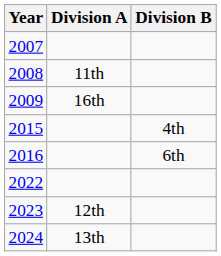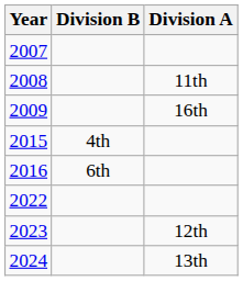 <table class="wikitable" style="text-align:center">
 <tr>
 <th>Year</th>
+<th>Division B</th>
 <th>Division A</th>
-<th>Division B</th>
 </tr>
 <tr>
 <td><a href='#'>2007</a></td>
 <td></td>
 <td></td>
 </tr>
 <tr>
 <td><a href='#'>2008</a></td>
+<td></td>
 <td>11th</td>
+</tr>
+<tr>
+<td><a href='#'>2009</a></td>
+<td></td>
+<td>16th</td>
+</tr>
+<tr>
+<td><a href='#'>2015</a></td>
+<td>4th</td>
 <td></td>
 </tr>
 <tr>
-<td><a href='#'>2009</a></td>
-<td>16th</td>
+<td><a href='#'>2016</a></td>
+<td>6th</td>
 <td></td>
-</tr>
-<tr>
-<td><a href='#'>2015</a></td>
-<td></td>
-<td>4th</td>
-</tr>
-<tr>
-<td><a href='#'>2016</a></td>
-<td></td>
-<td>6th</td>
 </tr>
 <tr>
 <td><a href='#'>2022</a></td>
 <td></td>
 <td></td>
 </tr>
 <tr>
 <td><a href='#'>2023</a></td>
+<td></td>
 <td>12th</td>
-<td></td>
 </tr>
 <tr>
 <td><a href='#'>2024</a></td>
+<td></td>
 <td>13th</td>
-<td></td>
 </tr>
 </table>
